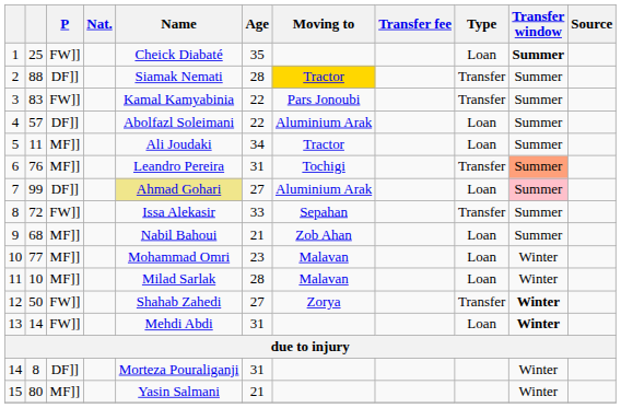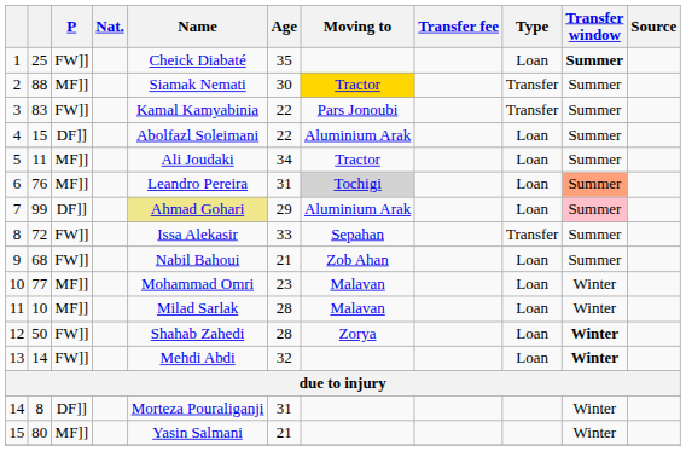 <table class="wikitable sortable " style="text-align:center">
 <tr>
 <th></th>
 <th></th>
 <th><a href='#'>P</a></th>
 <th><a href='#'>Nat.</a></th>
 <th>Name</th>
 <th>Age</th>
 <th>Moving to</th>
 <th><a href='#'>Transfer fee</a></th>
 <th>Type</th>
 <th><a href='#'>Transfer<br>window</a></th>
 <th>Source</th>
 </tr>
 <tr>
 <td>1</td>
 <td>25</td>
 <td [[>FW]]</td>
 <td></td>
 <td><a href='#'>Cheick Diabaté</a></td>
 <td>35</td>
 <td></td>
 <td></td>
 <td>Loan</td>
 <td><strong>Summer</strong></td>
 <td></td>
 </tr>
 <tr>
 <td>2</td>
 <td>88</td>
-<td [[>DF]]</td>
+<td [[>MF]]</td>
 <td></td>
 <td><a href='#'>Siamak Nemati</a></td>
-<td>28</td>
+<td>30</td>
 <td style="background: gold;"><a href='#'>Tractor</a></td>
 <td></td>
 <td>Transfer</td>
 <td>Summer</td>
 <td></td>
 </tr>
 <tr>
 <td>3</td>
 <td>83</td>
 <td [[>FW]]</td>
 <td></td>
 <td><a href='#'>Kamal Kamyabinia</a></td>
 <td>22</td>
 <td><a href='#'>Pars Jonoubi</a></td>
 <td></td>
 <td>Transfer</td>
 <td>Summer</td>
 <td></td>
 </tr>
 <tr>
 <td>4</td>
-<td>57</td>
+<td>15</td>
 <td [[>DF]]</td>
 <td></td>
 <td><a href='#'>Abolfazl Soleimani</a></td>
 <td>22</td>
 <td><a href='#'>Aluminium Arak</a></td>
 <td></td>
 <td>Loan</td>
 <td>Summer</td>
 <td></td>
 </tr>
 <tr>
 <td>5</td>
 <td>11</td>
 <td [[>MF]]</td>
 <td></td>
 <td><a href='#'>Ali Joudaki</a></td>
 <td>34</td>
 <td><a href='#'>Tractor</a></td>
 <td></td>
 <td>Loan</td>
 <td>Summer</td>
 <td></td>
 </tr>
 <tr>
 <td>6</td>
 <td>76</td>
 <td [[>MF]]</td>
 <td></td>
 <td><a href='#'>Leandro Pereira</a></td>
 <td>31</td>
-<td> <a href='#'>Tochigi</a></td>
+<td style="background: lightgrey;"> <a href='#'>Tochigi</a></td>
 <td></td>
-<td>Transfer</td>
+<td>Loan</td>
 <td style="background: lightsalmon;">Summer</td>
 <td></td>
 </tr>
 <tr>
 <td>7</td>
 <td>99</td>
 <td [[>DF]]</td>
 <td></td>
 <td style="background: khaki;"><a href='#'>Ahmad Gohari</a></td>
-<td>27</td>
+<td>29</td>
 <td><a href='#'>Aluminium Arak</a></td>
 <td></td>
 <td>Loan</td>
 <td style="background: pink;">Summer</td>
 <td></td>
 </tr>
 <tr>
 <td>8</td>
 <td>72</td>
 <td [[>FW]]</td>
 <td></td>
 <td><a href='#'>Issa Alekasir</a></td>
 <td>33</td>
 <td><a href='#'>Sepahan</a></td>
 <td></td>
 <td>Transfer</td>
 <td>Summer</td>
 <td></td>
 </tr>
 <tr>
 <td>9</td>
 <td>68</td>
-<td [[>MF]]</td>
+<td [[>FW]]</td>
 <td></td>
 <td><a href='#'>Nabil Bahoui</a></td>
 <td>21</td>
 <td><a href='#'>Zob Ahan</a></td>
 <td></td>
 <td>Loan</td>
 <td>Summer</td>
 <td></td>
 </tr>
 <tr>
 <td>10</td>
 <td>77</td>
 <td [[>MF]]</td>
 <td></td>
 <td><a href='#'>Mohammad Omri</a></td>
 <td>23</td>
 <td><a href='#'>Malavan</a></td>
 <td></td>
 <td>Loan</td>
 <td>Winter</td>
 <td></td>
 </tr>
 <tr>
 <td>11</td>
 <td>10</td>
 <td [[>MF]]</td>
 <td></td>
 <td><a href='#'>Milad Sarlak</a></td>
 <td>28</td>
 <td><a href='#'>Malavan</a></td>
 <td></td>
 <td>Loan</td>
 <td>Winter</td>
 <td></td>
 </tr>
 <tr>
 <td>12</td>
 <td>50</td>
 <td [[>FW]]</td>
 <td></td>
 <td><a href='#'>Shahab Zahedi</a></td>
-<td>27</td>
+<td>28</td>
 <td> <a href='#'>Zorya</a></td>
 <td></td>
-<td>Transfer</td>
+<td>Loan</td>
 <td><strong>Winter</strong></td>
 <td></td>
 </tr>
 <tr>
 <td>13</td>
 <td>14</td>
 <td [[>FW]]</td>
 <td></td>
 <td><a href='#'>Mehdi Abdi</a></td>
-<td>31</td>
+<td>32</td>
 <td></td>
 <td></td>
 <td>Loan</td>
 <td><strong>Winter</strong></td>
 <td></td>
 </tr>
 <tr>
 <th colspan=13>due to injury</th>
 </tr>
 <tr>
 <td>14</td>
 <td>8</td>
 <td [[>DF]]</td>
 <td></td>
 <td><a href='#'>Morteza Pouraliganji</a></td>
 <td>31</td>
 <td></td>
 <td></td>
 <td></td>
 <td>Winter</td>
 <td></td>
 </tr>
 <tr>
 <td>15</td>
 <td>80</td>
 <td [[>MF]]</td>
 <td></td>
 <td><a href='#'>Yasin Salmani</a></td>
 <td>21</td>
 <td></td>
 <td></td>
 <td></td>
 <td>Winter</td>
 <td></td>
 </tr>
 <tr>
 </tr>
 </table>
